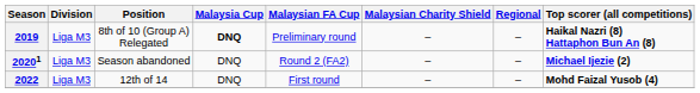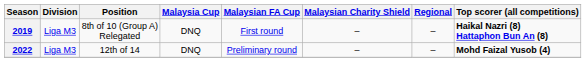 <table class="wikitable" style="font-size:89%;">
 <tr>
 <th>Season</th>
 <th>Division</th>
 <th>Position</th>
 <th><a href='#'>Malaysia Cup</a></th>
 <th><a href='#'>Malaysian FA Cup</a></th>
 <th><a href='#'>Malaysian Charity Shield</a></th>
 <th><a href='#'>Regional</a></th>
 <th>Top scorer (all competitions)</th>
 </tr>
 <tr>
 <th style="text-align:center;"><a href='#'>2019</a></th>
 <td style="text-align:center;"><a href='#'>Liga M3</a></td>
 <td style="text-align:center;">8th of 10 (Group A) <br> Relegated</td>
-<td style="text-align:center;"><strong>DNQ</strong></td>
-<td style="text-align:center;"><a href='#'>Preliminary round</a></td>
+<td style="text-align:center;">DNQ</td>
+<td style="text-align:center;"><a href='#'>First round</a></td>
 <td style="text-align:center;">–</td>
 <td style="text-align:center;">–</td>
 <td><strong>  Haikal Nazri (8) <br>   <a href='#'>Hattaphon Bun An</a> (8)</strong></td>
-</tr>
-<tr>
-<th style="text-align:center;"><a href='#'>2020</a><sup>1</sup></th>
-<td style="text-align:center;"><a href='#'>Liga M3</a></td>
-<td style="text-align:center;">Season abandoned</td>
-<td style="text-align:center;">DNQ</td>
-<td style="text-align:center;"><a href='#'>Round 2 (FA2)</a></td>
-<td style="text-align:center;">–</td>
-<td style="text-align:center;">–</td>
-<td><strong>  <a href='#'>Michael Ijezie</a> (2)</strong></td>
 </tr>
 <tr>
 <th style="text-align:center;"><a href='#'>2022</a></th>
 <td style="text-align:center;"><a href='#'>Liga M3</a></td>
 <td style="text-align:center;">12th of 14</td>
 <td style="text-align:center;">DNQ</td>
-<td style="text-align:center;"><a href='#'>First round</a></td>
+<td style="text-align:center;"><a href='#'>Preliminary round</a></td>
 <td style="text-align:center;">–</td>
 <td style="text-align:center;">–</td>
 <td><strong>  Mohd Faizal Yusob (4)</strong></td>
 </tr>
 <tr>
 </tr>
 </table>
